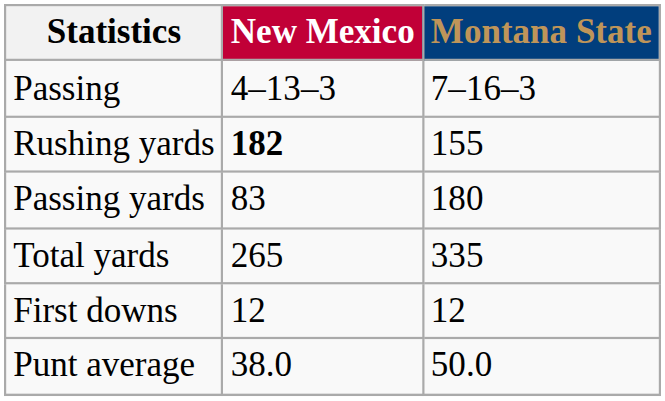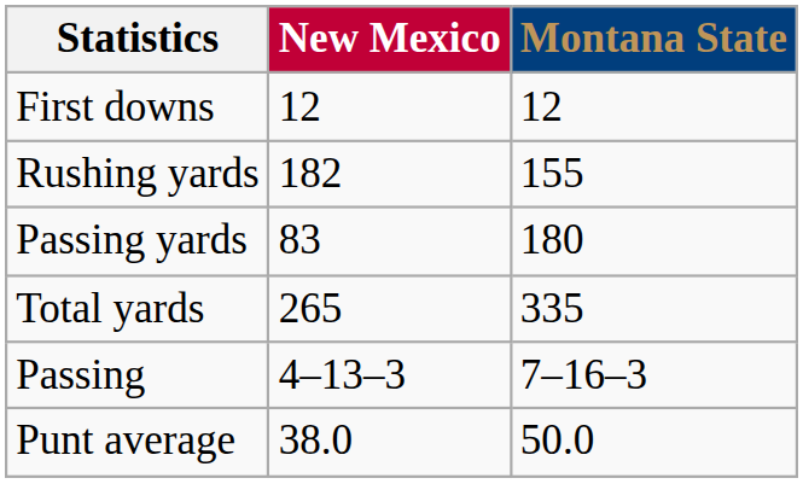 <table class="wikitable">
 <tr>
 <th>Statistics</th>
 <th style="background:#c10037; color:#ffffff">New Mexico</th>
 <th style="background:#013e7d; color:#bf9559">Montana State</th>
 </tr>
 <tr>
-<td>Passing</td>
-<td>4–13–3</td>
-<td>7–16–3</td>
+<td>First downs</td>
+<td>12</td>
+<td>12</td>
 </tr>
 <tr>
 <td>Rushing yards</td>
-<td><strong>182</strong></td>
+<td>182</td>
 <td>155</td>
 </tr>
 <tr>
 <td>Passing yards</td>
 <td>83</td>
 <td>180</td>
 </tr>
 <tr>
 <td>Total yards</td>
 <td>265</td>
 <td>335</td>
 </tr>
 <tr>
-<td>First downs</td>
-<td>12</td>
-<td>12</td>
+<td>Passing</td>
+<td>4–13–3</td>
+<td>7–16–3</td>
 </tr>
 <tr>
 <td>Punt average</td>
 <td>38.0</td>
 <td>50.0</td>
 </tr>
 <tr>
 </tr>
 </table>
